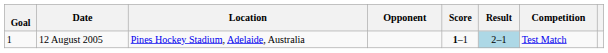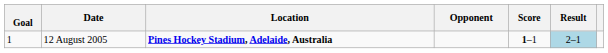 <table class="wikitable sortable" style="font-size:90%" width=97%>
 <tr>
 <th style="font-size:95%;" data-sort-type=number><br>Goal</th>
 <th align=center>Date</th>
 <th>Location</th>
 <th width=100>Opponent</th>
 <th data-sort-type="number" style="font-size:95%">Score</th>
 <th data-sort-type="number" style="font-size:95%">Result</th>
-<th>Competition</th>
 <th></th>
 </tr>
 <tr>
 <td>1</td>
 <td>12 August 2005</td>
-<td><a href='#'>Pines Hockey Stadium</a>, <a href='#'>Adelaide</a>, Australia</td>
+<td><strong><a href='#'>Pines Hockey Stadium</a>, <a href='#'>Adelaide</a>, Australia</strong></td>
 <td></td>
 <td align="center"><strong>1</strong>–1</td>
 <td align="center" style="background: lightblue;">2–1</td>
-<td><a href='#'>Test Match</a></td>
 <td></td>
 </tr>
 </table>
